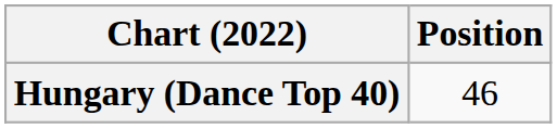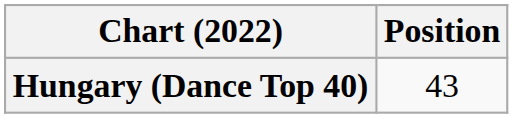 <table class="wikitable plainrowheaders" style="text-align:center">
 <tr>
 <th>Chart (2022)</th>
 <th>Position</th>
 </tr>
 <tr>
 <th scope="row">Hungary (Dance Top 40)</th>
-<td>46</td>
+<td>43</td>
 </tr>
 </table>
